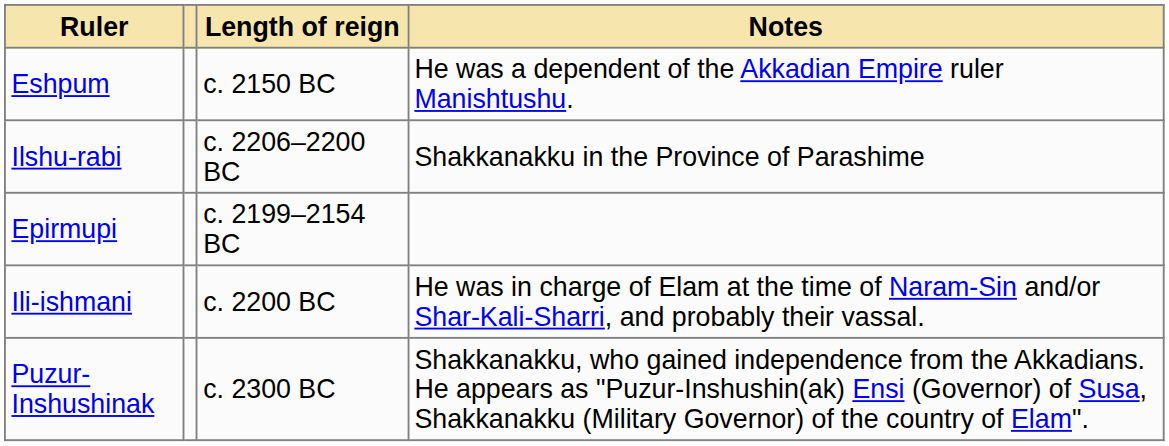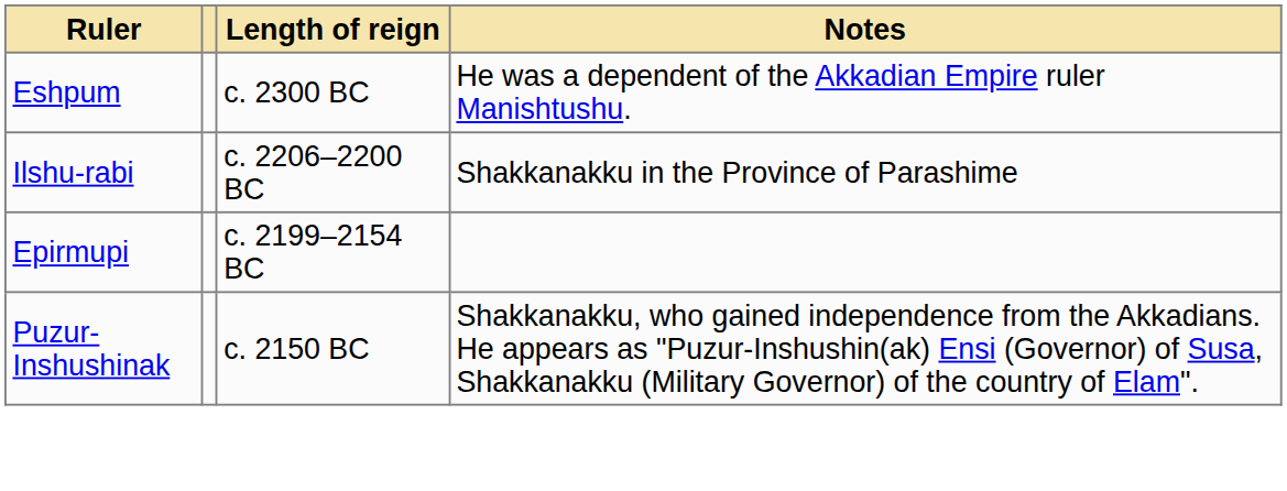 <table class="nowraplinks" cellspacing="0" cellpadding="3" rules="all" style="background:#fbfbfb; border-style: solid; border-width: 1px; font-size:90%; empty-cells:show; border-collapse:collapse">
 <tr style="background:#f6e6ae;">
 <th>Ruler</th>
 <th></th>
 <th>Length of reign</th>
 <th>Notes</th>
 </tr>
 <tr>
 <td><a href='#'>Eshpum</a></td>
 <td></td>
-<td>c. 2150 BC</td>
+<td>c. 2300 BC</td>
 <td>He was a dependent of the <a href='#'>Akkadian Empire</a> ruler <a href='#'>Manishtushu</a>.</td>
 </tr>
 <tr>
 <td><a href='#'>Ilshu-rabi</a></td>
 <td></td>
 <td>c. 2206–2200 BC</td>
 <td>Shakkanakku in the Province of Parashime</td>
 </tr>
 <tr>
 <td><a href='#'>Epirmupi</a></td>
 <td></td>
 <td>c. 2199–2154 BC</td>
 <td></td>
 </tr>
 <tr>
-<td><a href='#'>Ili-ishmani</a></td>
-<td></td>
-<td>c. 2200 BC</td>
-<td>He was in charge of Elam at the time of <a href='#'>Naram-Sin</a> and/or <a href='#'>Shar-Kali-Sharri</a>, and probably their vassal.</td>
-</tr>
-<tr>
 <td><a href='#'>Puzur-Inshushinak</a></td>
 <td></td>
-<td>c. 2300 BC</td>
+<td>c. 2150 BC</td>
 <td>Shakkanakku, who gained independence from the Akkadians. He appears as "Puzur-Inshushin(ak) <a href='#'>Ensi</a> (Governor) of <a href='#'>Susa</a>, Shakkanakku (Military Governor) of the country of <a href='#'>Elam</a>".</td>
 </tr>
 </table>
